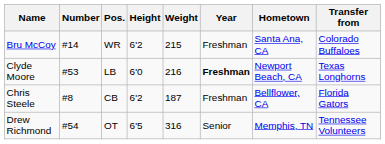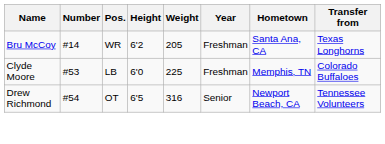 <table class="wikitable sortable">
 <tr>
 <th>Name</th>
 <th>Number</th>
 <th>Pos.</th>
 <th>Height</th>
 <th>Weight</th>
 <th>Year</th>
 <th>Hometown</th>
 <th class="unsortable">Transfer from</th>
 </tr>
 <tr>
 <td><a href='#'>Bru McCoy</a></td>
 <td>#14</td>
 <td>WR</td>
 <td>6'2</td>
-<td>215</td>
+<td>205</td>
 <td>Freshman</td>
 <td><a href='#'>Santa Ana, CA</a></td>
-<td><a href='#'>Colorado Buffaloes</a></td>
+<td><a href='#'>Texas Longhorns</a></td>
 </tr>
 <tr>
 <td>Clyde Moore</td>
 <td>#53</td>
 <td>LB</td>
 <td>6'0</td>
-<td>216</td>
-<td><strong>Freshman</strong></td>
-<td><a href='#'>Newport Beach, CA</a></td>
-<td><a href='#'>Texas Longhorns</a></td>
-</tr>
-<tr>
-<td>Chris Steele</td>
-<td>#8</td>
-<td>CB</td>
-<td>6'2</td>
-<td>187</td>
+<td>225</td>
 <td>Freshman</td>
-<td><a href='#'>Bellflower, CA</a></td>
-<td><a href='#'>Florida Gators</a></td>
+<td><a href='#'>Memphis, TN</a></td>
+<td><a href='#'>Colorado Buffaloes</a></td>
 </tr>
 <tr>
 <td>Drew Richmond</td>
 <td>#54</td>
 <td>OT</td>
 <td>6'5</td>
 <td>316</td>
 <td>Senior </td>
-<td><a href='#'>Memphis, TN</a></td>
+<td><a href='#'>Newport Beach, CA</a></td>
 <td><a href='#'>Tennessee Volunteers</a></td>
 </tr>
 </table>
